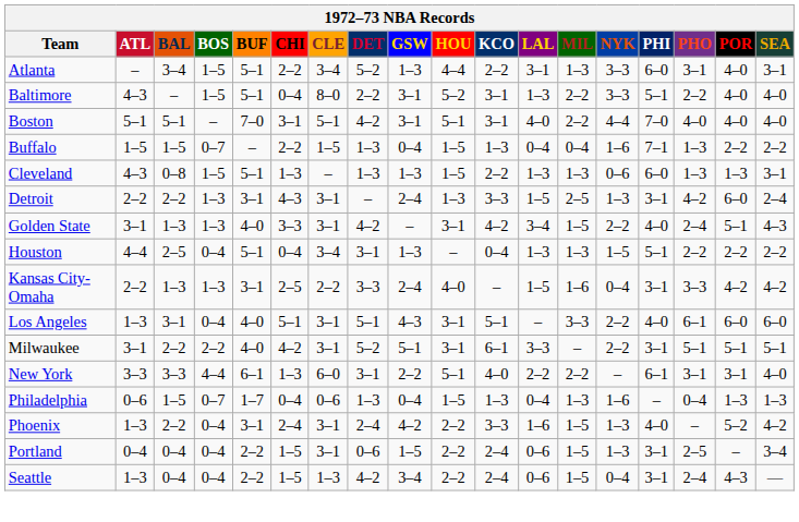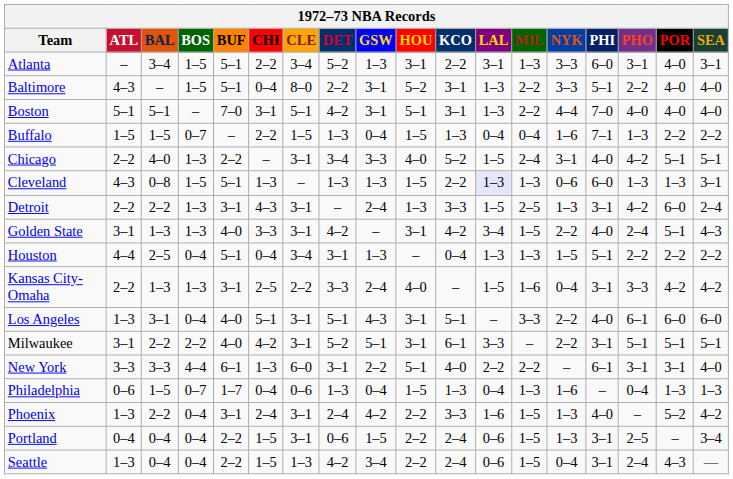 <table class="wikitable" style="font-size:95%; text-align:center;">
 <tr>
 <th colspan=18>1972–73 NBA Records</th>
 </tr>
 <tr>
 <th width=100>Team</th>
 <th style="background:#C90F2E;color:#FFFFFF;width=35">ATL</th>
 <th style="background:#E45206;color:#002854;width=35">BAL</th>
 <th style="background:#006400;color:#FFFFFF;width=35">BOS</th>
 <th style="background:#FF8201;color:#000000;width=35">BUF</th>
 <th style="background:#FF0000;color:#000000;width=35">CHI</th>
 <th style="background:#FFA402;color:#77222F;width=35">CLE</th>
 <th style="background:#012F6B;color:#D40032;width=35">DET</th>
 <th style="background:#0000FF;color:#FFD700;width=35">GSW</th>
 <th style="background:#FF0000;color:#FFD700;width=35">HOU</th>
 <th style="background:#012F6B;color:#FFFFFF;width=35">KCO</th>
 <th style="background:#800080;color:#FFD700;width=35">LAL</th>
 <th style="background:#006400;color:#B22222;width=35">MIL</th>
 <th style="background:#003EA4;color:#E35208;width=35">NYK</th>
 <th style="background:#012268;color:#FFFFFF;width=35">PHI</th>
 <th style="background:#702F8B;color:#FA4417;width=35">PHO</th>
 <th style="background:#000000;color:#FF0000;width=35">POR</th>
 <th style="background:#173F36;color:#EBAA00;width=35">SEA</th>
 </tr>
 <tr>
 <td style="text-align:left;"><a href='#'>Atlanta</a></td>
 <td>–</td>
 <td>3–4</td>
 <td>1–5</td>
 <td>5–1</td>
 <td>2–2</td>
 <td>3–4</td>
 <td>5–2</td>
 <td>1–3</td>
-<td>4–4</td>
+<td>3–1</td>
 <td>2–2</td>
 <td>3–1</td>
 <td>1–3</td>
 <td>3–3</td>
 <td>6–0</td>
 <td>3–1</td>
 <td>4–0</td>
 <td>3–1</td>
 </tr>
 <tr>
 <td style="text-align:left;"><a href='#'>Baltimore</a></td>
 <td>4–3</td>
 <td>–</td>
 <td>1–5</td>
 <td>5–1</td>
 <td>0–4</td>
 <td>8–0</td>
 <td>2–2</td>
 <td>3–1</td>
 <td>5–2</td>
 <td>3–1</td>
 <td>1–3</td>
 <td>2–2</td>
 <td>3–3</td>
 <td>5–1</td>
 <td>2–2</td>
 <td>4–0</td>
 <td>4–0</td>
 </tr>
 <tr>
 <td style="text-align:left;"><a href='#'>Boston</a></td>
 <td>5–1</td>
 <td>5–1</td>
 <td>–</td>
 <td>7–0</td>
 <td>3–1</td>
 <td>5–1</td>
 <td>4–2</td>
 <td>3–1</td>
 <td>5–1</td>
 <td>3–1</td>
-<td>4–0</td>
+<td>1–3</td>
 <td>2–2</td>
 <td>4–4</td>
 <td>7–0</td>
 <td>4–0</td>
 <td>4–0</td>
 <td>4–0</td>
 </tr>
 <tr>
 <td style="text-align:left;"><a href='#'>Buffalo</a></td>
 <td>1–5</td>
 <td>1–5</td>
 <td>0–7</td>
 <td>–</td>
 <td>2–2</td>
 <td>1–5</td>
 <td>1–3</td>
 <td>0–4</td>
 <td>1–5</td>
 <td>1–3</td>
 <td>0–4</td>
 <td>0–4</td>
 <td>1–6</td>
 <td>7–1</td>
 <td>1–3</td>
 <td>2–2</td>
 <td>2–2</td>
 </tr>
 <tr>
+<td style="text-align:left;"><a href='#'>Chicago</a></td>
+<td>2–2</td>
+<td>4–0</td>
+<td>1–3</td>
+<td>2–2</td>
+<td>–</td>
+<td>3–1</td>
+<td>3–4</td>
+<td>3–3</td>
+<td>4–0</td>
+<td>5–2</td>
+<td>1–5</td>
+<td>2–4</td>
+<td>3–1</td>
+<td>4–0</td>
+<td>4–2</td>
+<td>5–1</td>
+<td>5–1</td>
+</tr>
+<tr>
 <td style="text-align:left;"><a href='#'>Cleveland</a></td>
 <td>4–3</td>
 <td>0–8</td>
 <td>1–5</td>
 <td>5–1</td>
 <td>1–3</td>
 <td>–</td>
 <td>1–3</td>
 <td>1–3</td>
 <td>1–5</td>
 <td>2–2</td>
-<td>1–3</td>
+<td style="background: lavender;">1–3</td>
 <td>1–3</td>
 <td>0–6</td>
 <td>6–0</td>
 <td>1–3</td>
 <td>1–3</td>
 <td>3–1</td>
 </tr>
 <tr>
 <td style="text-align:left;"><a href='#'>Detroit</a></td>
 <td>2–2</td>
 <td>2–2</td>
 <td>1–3</td>
 <td>3–1</td>
 <td>4–3</td>
 <td>3–1</td>
 <td>–</td>
 <td>2–4</td>
 <td>1–3</td>
 <td>3–3</td>
 <td>1–5</td>
 <td>2–5</td>
 <td>1–3</td>
 <td>3–1</td>
 <td>4–2</td>
 <td>6–0</td>
 <td>2–4</td>
 </tr>
 <tr>
 <td style="text-align:left;"><a href='#'>Golden State</a></td>
 <td>3–1</td>
 <td>1–3</td>
 <td>1–3</td>
 <td>4–0</td>
 <td>3–3</td>
 <td>3–1</td>
 <td>4–2</td>
 <td>–</td>
 <td>3–1</td>
 <td>4–2</td>
 <td>3–4</td>
 <td>1–5</td>
 <td>2–2</td>
 <td>4–0</td>
 <td>2–4</td>
 <td>5–1</td>
 <td>4–3</td>
 </tr>
 <tr>
 <td style="text-align:left;"><a href='#'>Houston</a></td>
 <td>4–4</td>
 <td>2–5</td>
 <td>0–4</td>
 <td>5–1</td>
 <td>0–4</td>
 <td>3–4</td>
 <td>3–1</td>
 <td>1–3</td>
 <td>–</td>
 <td>0–4</td>
 <td>1–3</td>
 <td>1–3</td>
 <td>1–5</td>
 <td>5–1</td>
 <td>2–2</td>
 <td>2–2</td>
 <td>2–2</td>
 </tr>
 <tr>
 <td style="text-align:left;"><a href='#'>Kansas City-Omaha</a></td>
 <td>2–2</td>
 <td>1–3</td>
 <td>1–3</td>
 <td>3–1</td>
 <td>2–5</td>
 <td>2–2</td>
 <td>3–3</td>
 <td>2–4</td>
 <td>4–0</td>
 <td>–</td>
 <td>1–5</td>
 <td>1–6</td>
 <td>0–4</td>
 <td>3–1</td>
 <td>3–3</td>
 <td>4–2</td>
 <td>4–2</td>
 </tr>
 <tr>
 <td style="text-align:left;"><a href='#'>Los Angeles</a></td>
 <td>1–3</td>
 <td>3–1</td>
 <td>0–4</td>
 <td>4–0</td>
 <td>5–1</td>
 <td>3–1</td>
 <td>5–1</td>
 <td>4–3</td>
 <td>3–1</td>
 <td>5–1</td>
 <td>–</td>
 <td>3–3</td>
 <td>2–2</td>
 <td>4–0</td>
 <td>6–1</td>
 <td>6–0</td>
 <td>6–0</td>
 </tr>
 <tr>
 <td style="text-align:left;">Milwaukee</td>
 <td>3–1</td>
 <td>2–2</td>
 <td>2–2</td>
 <td>4–0</td>
 <td>4–2</td>
 <td>3–1</td>
 <td>5–2</td>
 <td>5–1</td>
 <td>3–1</td>
 <td>6–1</td>
 <td>3–3</td>
 <td>–</td>
 <td>2–2</td>
 <td>3–1</td>
 <td>5–1</td>
 <td>5–1</td>
 <td>5–1</td>
 </tr>
 <tr>
 <td style="text-align:left;"><a href='#'>New York</a></td>
 <td>3–3</td>
 <td>3–3</td>
 <td>4–4</td>
 <td>6–1</td>
 <td>1–3</td>
 <td>6–0</td>
 <td>3–1</td>
 <td>2–2</td>
 <td>5–1</td>
 <td>4–0</td>
 <td>2–2</td>
 <td>2–2</td>
 <td>–</td>
 <td>6–1</td>
 <td>3–1</td>
 <td>3–1</td>
 <td>4–0</td>
 </tr>
 <tr>
 <td style="text-align:left;"><a href='#'>Philadelphia</a></td>
 <td>0–6</td>
 <td>1–5</td>
 <td>0–7</td>
 <td>1–7</td>
 <td>0–4</td>
 <td>0–6</td>
 <td>1–3</td>
 <td>0–4</td>
 <td>1–5</td>
 <td>1–3</td>
 <td>0–4</td>
 <td>1–3</td>
 <td>1–6</td>
 <td>–</td>
 <td>0–4</td>
 <td>1–3</td>
 <td>1–3</td>
 </tr>
 <tr>
 <td style="text-align:left;"><a href='#'>Phoenix</a></td>
 <td>1–3</td>
 <td>2–2</td>
 <td>0–4</td>
 <td>3–1</td>
 <td>2–4</td>
 <td>3–1</td>
 <td>2–4</td>
 <td>4–2</td>
 <td>2–2</td>
 <td>3–3</td>
 <td>1–6</td>
 <td>1–5</td>
 <td>1–3</td>
 <td>4–0</td>
 <td>–</td>
 <td>5–2</td>
 <td>4–2</td>
 </tr>
 <tr>
 <td style="text-align:left;"><a href='#'>Portland</a></td>
 <td>0–4</td>
 <td>0–4</td>
 <td>0–4</td>
 <td>2–2</td>
 <td>1–5</td>
 <td>3–1</td>
 <td>0–6</td>
 <td>1–5</td>
 <td>2–2</td>
 <td>2–4</td>
 <td>0–6</td>
 <td>1–5</td>
 <td>1–3</td>
 <td>3–1</td>
 <td>2–5</td>
 <td>–</td>
 <td>3–4</td>
 </tr>
 <tr>
 <td style="text-align:left;"><a href='#'>Seattle</a></td>
 <td>1–3</td>
 <td>0–4</td>
 <td>0–4</td>
 <td>2–2</td>
 <td>1–5</td>
 <td>1–3</td>
 <td>4–2</td>
 <td>3–4</td>
 <td>2–2</td>
 <td>2–4</td>
 <td>0–6</td>
 <td>1–5</td>
 <td>0–4</td>
 <td>3–1</td>
 <td>2–4</td>
 <td>4–3</td>
 <td>—</td>
 </tr>
 </table>
